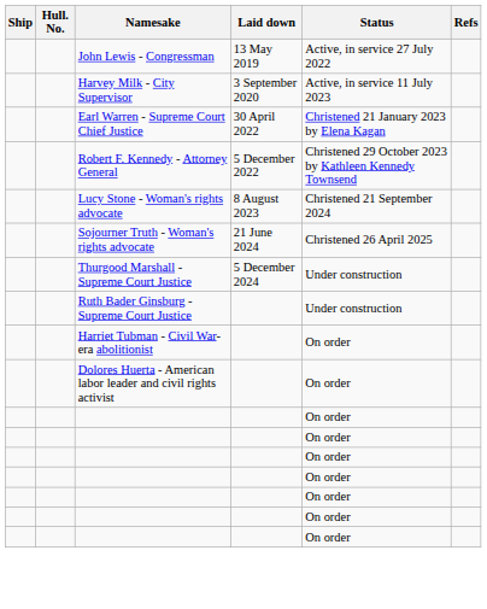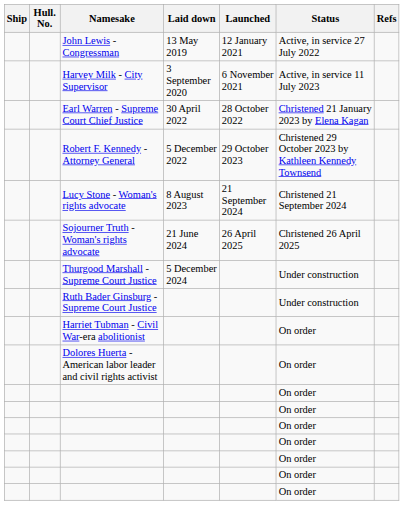 <table class="wikitable sortable">
 <tr>
 <th>Ship</th>
 <th>Hull. No.</th>
 <th>Namesake</th>
 <th>Laid down</th>
+<th>Launched</th>
 <th>Status</th>
 <th>Refs</th>
 </tr>
 <tr>
 <td></td>
 <td></td>
 <td><a href='#'>John Lewis</a> - <a href='#'>Congressman</a></td>
 <td>13 May 2019</td>
+<td>12 January 2021</td>
 <td>Active, in service 27 July 2022</td>
 <td></td>
 </tr>
 <tr>
 <td></td>
 <td></td>
 <td><a href='#'>Harvey Milk</a> - <a href='#'>City Supervisor</a></td>
 <td>3 September 2020</td>
+<td>6 November 2021</td>
 <td>Active, in service 11 July 2023</td>
 <td></td>
 </tr>
 <tr>
 <td></td>
 <td></td>
 <td><a href='#'>Earl Warren</a> - <a href='#'>Supreme Court Chief Justice</a></td>
 <td>30 April 2022</td>
+<td>28 October 2022</td>
 <td><a href='#'>Christened</a> 21 January 2023 by <a href='#'>Elena Kagan</a></td>
 <td></td>
 </tr>
 <tr>
 <td></td>
 <td></td>
 <td><a href='#'>Robert F. Kennedy</a> - <a href='#'>Attorney General</a></td>
 <td>5 December 2022</td>
+<td>29 October 2023</td>
 <td>Christened 29 October 2023 by <a href='#'>Kathleen Kennedy Townsend</a></td>
 <td></td>
 </tr>
 <tr>
 <td></td>
 <td></td>
 <td><a href='#'>Lucy Stone</a> - <a href='#'>Woman's rights advocate</a></td>
 <td>8 August 2023</td>
+<td>21 September 2024</td>
 <td>Christened 21 September 2024</td>
 <td></td>
 </tr>
 <tr>
 <td></td>
 <td></td>
 <td><a href='#'>Sojourner Truth</a> - <a href='#'>Woman's rights advocate</a></td>
 <td>21 June 2024</td>
+<td>26 April 2025</td>
 <td>Christened 26 April 2025</td>
 <td></td>
 </tr>
 <tr>
 <td></td>
 <td></td>
 <td><a href='#'>Thurgood Marshall</a> - <a href='#'>Supreme Court Justice</a></td>
 <td>5 December 2024</td>
+<td></td>
 <td>Under construction</td>
 <td></td>
 </tr>
 <tr>
 <td></td>
 <td></td>
 <td><a href='#'>Ruth Bader Ginsburg</a> - <a href='#'>Supreme Court Justice</a></td>
+<td></td>
 <td></td>
 <td>Under construction</td>
 <td></td>
 </tr>
 <tr>
 <td></td>
 <td></td>
 <td><a href='#'>Harriet Tubman</a> - <a href='#'>Civil War</a>-era <a href='#'>abolitionist</a></td>
 <td></td>
+<td></td>
 <td>On order</td>
 <td></td>
 </tr>
 <tr>
 <td></td>
 <td></td>
 <td><a href='#'>Dolores Huerta</a> - American labor leader and civil rights activist</td>
 <td></td>
+<td></td>
 <td>On order</td>
 <td></td>
 </tr>
 <tr>
+<td></td>
 <td></td>
 <td></td>
 <td></td>
 <td></td>
 <td>On order</td>
 <td></td>
 </tr>
 <tr>
 <td></td>
 <td></td>
 <td></td>
 <td></td>
+<td></td>
 <td>On order</td>
 <td></td>
 </tr>
 <tr>
+<td></td>
 <td></td>
 <td></td>
 <td></td>
 <td></td>
 <td>On order</td>
 <td></td>
 </tr>
 <tr>
 <td></td>
 <td></td>
 <td></td>
 <td></td>
+<td></td>
 <td>On order</td>
 <td></td>
 </tr>
 <tr>
+<td></td>
 <td></td>
 <td></td>
 <td></td>
 <td></td>
 <td>On order</td>
 <td></td>
 </tr>
 <tr>
 <td></td>
 <td></td>
 <td></td>
 <td></td>
+<td></td>
 <td>On order</td>
 <td></td>
 </tr>
 <tr>
 <td></td>
 <td></td>
 <td></td>
 <td></td>
+<td></td>
 <td>On order</td>
 <td></td>
 </tr>
 </table>
